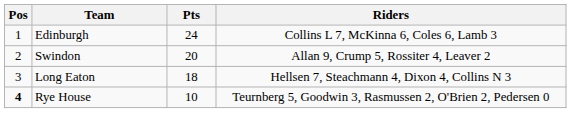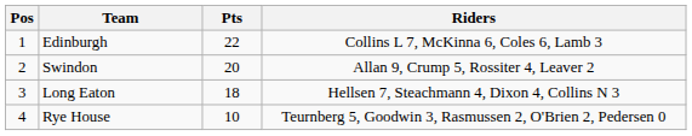 <table class=wikitable style="font-size:93%;">
 <tr>
 <th width=25px>Pos</th>
 <th width=150px>Team</th>
 <th width=50px>Pts</th>
 <th width=400px>Riders</th>
 </tr>
 <tr align=center>
 <td>1</td>
 <td align=left>Edinburgh</td>
-<td>24</td>
+<td>22</td>
 <td>Collins L 7, McKinna 6, Coles 6, Lamb 3</td>
 </tr>
 <tr align=center>
 <td>2</td>
 <td align=left>Swindon</td>
 <td>20</td>
 <td>Allan 9, Crump 5, Rossiter 4, Leaver 2</td>
 </tr>
 <tr align=center>
 <td>3</td>
 <td align=left>Long Eaton</td>
 <td>18</td>
 <td>Hellsen 7, Steachmann 4, Dixon 4, Collins N 3</td>
 </tr>
 <tr align=center>
-<td><strong>4</strong></td>
+<td>4</td>
 <td align=left>Rye House</td>
 <td>10</td>
 <td>Teurnberg 5, Goodwin 3, Rasmussen 2, O'Brien 2, Pedersen 0</td>
 </tr>
 </table>
